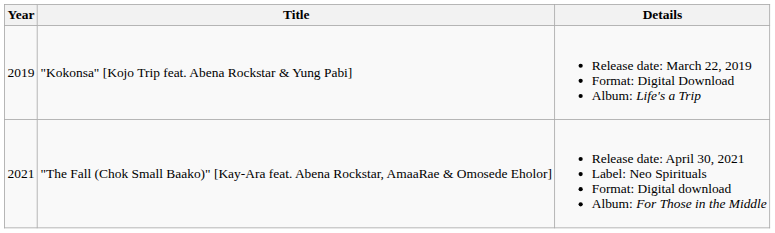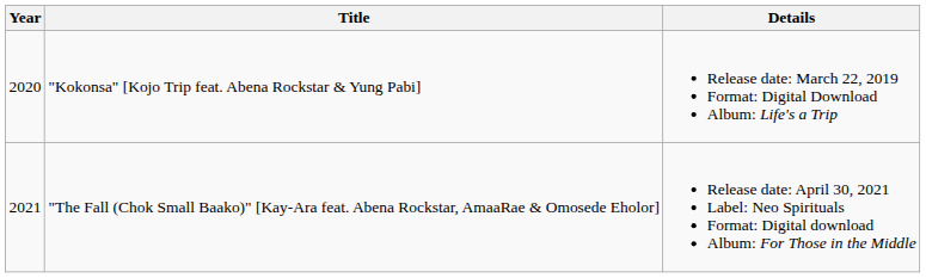 <table class="wikitable">
 <tr>
 <th>Year</th>
 <th>Title</th>
 <th>Details</th>
 </tr>
 <tr>
-<td>2019</td>
+<td>2020</td>
 <td>"Kokonsa" [Kojo Trip feat. Abena Rockstar & Yung Pabi]</td>
 <td><br><ul><li>Release date: March 22, 2019</li><li>Format: Digital Download</li><li>Album: <em>Life's a Trip</em></li></ul></td>
 </tr>
 <tr>
 <td>2021</td>
 <td>"The Fall (Chok Small Baako)" [Kay-Ara feat. Abena Rockstar, AmaaRae & Omosede Eholor]</td>
 <td><br><ul><li>Release date: April 30, 2021</li><li>Label: Neo Spirituals</li><li>Format: Digital download</li><li>Album: <em>For Those in the Middle</em></li></ul></td>
 </tr>
 </table>
